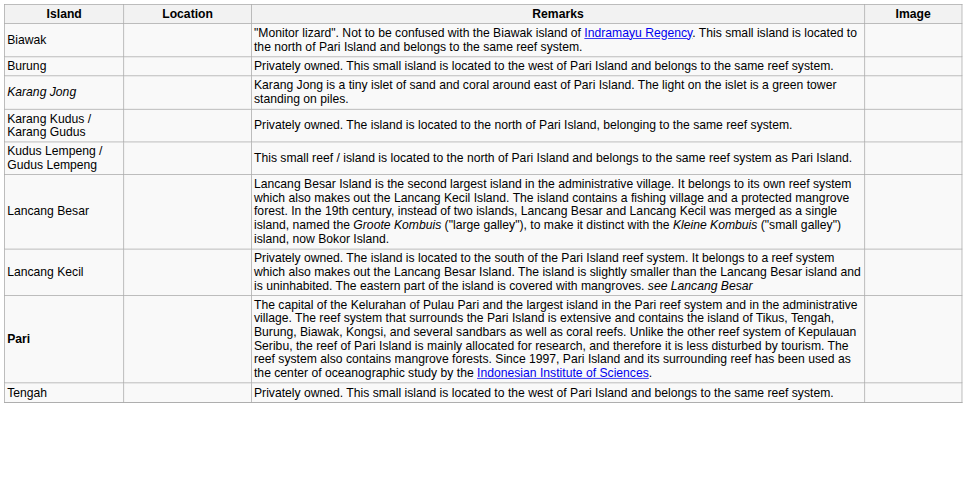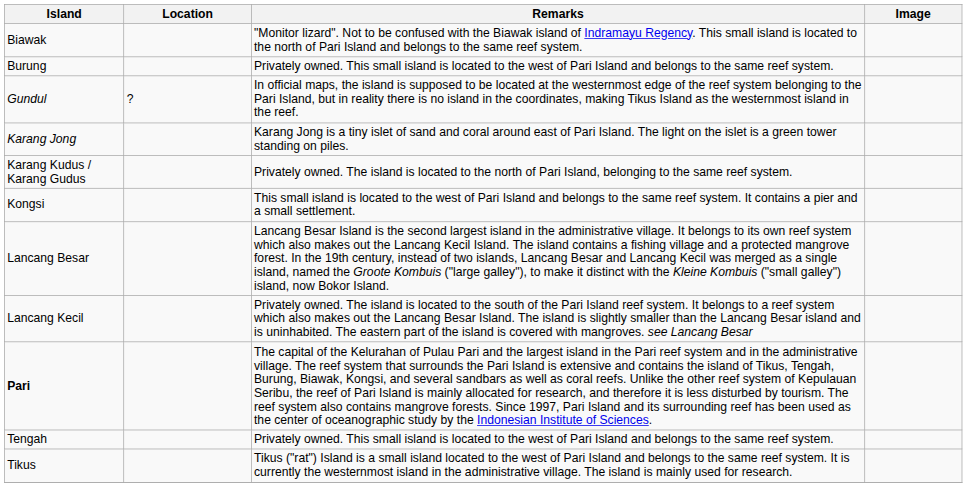 <table class="wikitable">
 <tr>
 <th scope="col" width="150">Island</th>
 <th scope="col" width="160">Location</th>
 <th scope="col" width="800">Remarks</th>
 <th scope="col" width="120">Image</th>
 </tr>
 <tr>
 <td>Biawak</td>
 <td></td>
 <td>"Monitor lizard". Not to be confused with the Biawak island of <a href='#'>Indramayu Regency</a>. This small island is located to the north of Pari Island and belongs to the same reef system.</td>
 <td></td>
 </tr>
 <tr>
 <td>Burung</td>
 <td></td>
 <td>Privately owned. This small island is located to the west of Pari Island and belongs to the same reef system.</td>
 <td></td>
 </tr>
 <tr>
+<td><em>Gundul</em></td>
+<td>?</td>
+<td>In official maps, the island is supposed to be located at the westernmost edge of the reef system belonging to the Pari Island, but in reality there is no island in the coordinates, making Tikus Island as the westernmost island in the reef.</td>
+<td></td>
+</tr>
+<tr>
 <td><em>Karang Jong</em></td>
 <td></td>
 <td>Karang Jong is a tiny islet of sand and coral around  east of Pari Island. The light on the islet is a green tower standing on piles.</td>
 <td></td>
 </tr>
 <tr>
 <td>Karang Kudus / Karang Gudus</td>
 <td></td>
 <td>Privately owned. The island is located to the north of Pari Island, belonging to the same reef system.</td>
 <td></td>
 </tr>
 <tr>
-<td>Kudus Lempeng / Gudus Lempeng</td>
+<td>Kongsi</td>
 <td></td>
-<td>This small reef / island is located to the north of Pari Island and belongs to the same reef system as Pari Island.</td>
+<td>This small island is located to the west of Pari Island and belongs to the same reef system. It contains a pier and a small settlement.</td>
 <td></td>
 </tr>
 <tr>
 <td>Lancang Besar</td>
 <td></td>
 <td>Lancang Besar Island is the second largest island in the administrative village. It belongs to its own reef system which also makes out the Lancang Kecil Island. The island contains a fishing village and a protected mangrove forest. In the 19th century, instead of two islands, Lancang Besar and Lancang Kecil was merged as a single island, named the <em>Groote Kombuis</em> ("large galley"), to make it distinct with the <em>Kleine Kombuis</em> ("small galley") island, now Bokor Island.</td>
 <td></td>
 </tr>
 <tr>
 <td>Lancang Kecil</td>
 <td></td>
 <td>Privately owned. The island is located to the south of the Pari Island reef system. It belongs to a reef system which also makes out the Lancang Besar Island. The island is slightly smaller than the Lancang Besar island and is uninhabited. The eastern part of the island is covered with mangroves. <em>see Lancang Besar</em></td>
 <td></td>
 </tr>
 <tr>
 <td><strong>Pari</strong></td>
 <td></td>
 <td>The capital of the Kelurahan of Pulau Pari and the largest island in the Pari reef system and in the administrative village. The reef system that surrounds the Pari Island is extensive and contains the island of Tikus, Tengah, Burung, Biawak, Kongsi, and several sandbars as well as coral reefs. Unlike the other reef system of Kepulauan Seribu, the reef of Pari Island is mainly allocated for research, and therefore it is less disturbed by tourism. The reef system also contains mangrove forests. Since 1997, Pari Island and its surrounding reef has been used as the center of oceanographic study by the <a href='#'>Indonesian Institute of Sciences</a>.</td>
 <td></td>
 </tr>
 <tr>
 <td>Tengah</td>
 <td></td>
 <td>Privately owned. This small island is located to the west of Pari Island and belongs to the same reef system.</td>
 <td></td>
 </tr>
 <tr>
+<td>Tikus</td>
+<td></td>
+<td>Tikus ("rat") Island is a small island located to the west of Pari Island and belongs to the same reef system. It is currently the westernmost island in the administrative village. The island is mainly used for research.</td>
+<td></td>
+</tr>
+<tr>
 </tr>
 </table>
